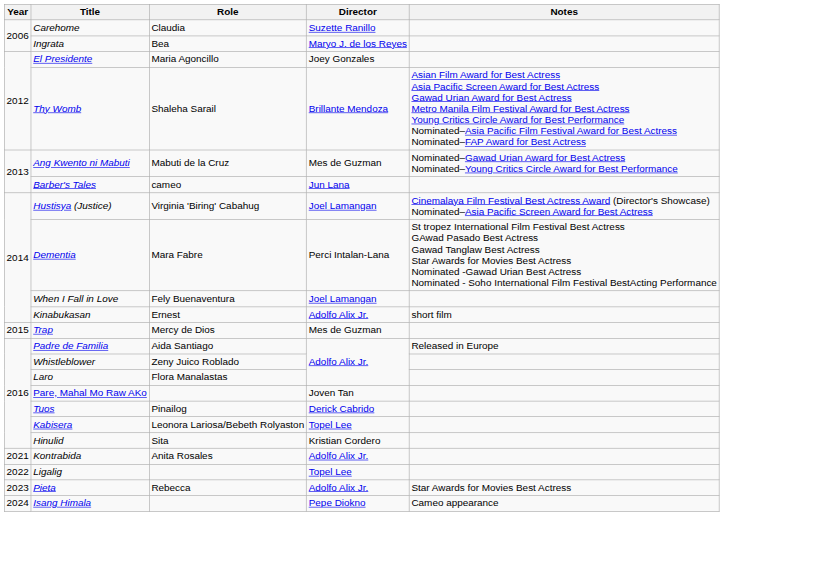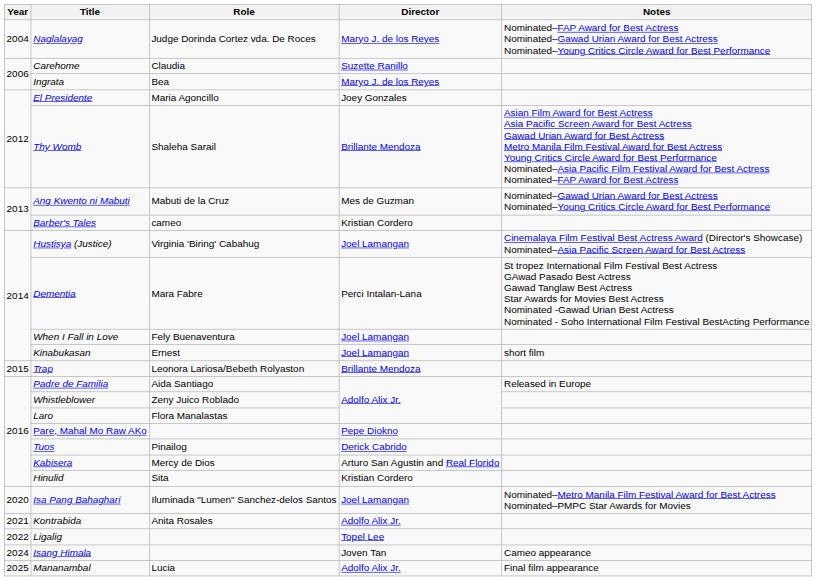 <table class="wikitable">
 <tr>
 <th>Year</th>
 <th>Title</th>
 <th>Role</th>
 <th>Director</th>
 <th>Notes</th>
+</tr>
+<tr>
+<td align="center">2004</td>
+<td><em><a href='#'>Naglalayag</a></em></td>
+<td>Judge Dorinda Cortez vda. De Roces</td>
+<td><a href='#'>Maryo J. de los Reyes</a></td>
+<td>Nominated–<a href='#'>FAP Award for Best Actress</a><br>Nominated–<a href='#'>Gawad Urian Award for Best Actress</a><br>Nominated–<a href='#'>Young Critics Circle Award for Best Performance</a></td>
 </tr>
 <tr>
 <td rowspan="2" align="center">2006</td>
 <td><em>Carehome</em></td>
 <td>Claudia</td>
 <td><a href='#'>Suzette Ranillo</a></td>
 <td></td>
 </tr>
 <tr>
 <td><em>Ingrata</em></td>
 <td>Bea</td>
 <td><a href='#'>Maryo J. de los Reyes</a></td>
 <td></td>
 </tr>
 <tr>
 <td rowspan="2" align="center">2012</td>
 <td><em><a href='#'>El Presidente</a></em></td>
 <td>Maria Agoncillo</td>
 <td>Joey Gonzales</td>
 <td></td>
 </tr>
 <tr>
 <td><em><a href='#'>Thy Womb</a></em></td>
 <td>Shaleha Sarail</td>
 <td><a href='#'>Brillante Mendoza</a></td>
 <td><a href='#'>Asian Film Award for Best Actress</a><br><a href='#'>Asia Pacific Screen Award for Best Actress</a><br><a href='#'>Gawad Urian Award for Best Actress</a><br><a href='#'>Metro Manila Film Festival Award for Best Actress</a><br><a href='#'>Young Critics Circle Award for Best Performance</a><br>Nominated–<a href='#'>Asia Pacific Film Festival Award for Best Actress</a><br>Nominated–<a href='#'>FAP Award for Best Actress</a></td>
 </tr>
 <tr>
 <td rowspan="2" align="center">2013</td>
 <td><em><a href='#'>Ang Kwento ni Mabuti</a></em></td>
 <td>Mabuti de la Cruz</td>
 <td>Mes de Guzman</td>
 <td>Nominated–<a href='#'>Gawad Urian Award for Best Actress</a><br>Nominated–<a href='#'>Young Critics Circle Award for Best Performance</a></td>
 </tr>
 <tr>
 <td><em><a href='#'>Barber's Tales</a></em></td>
 <td>cameo</td>
-<td><a href='#'>Jun Lana</a></td>
+<td>Kristian Cordero</td>
 <td></td>
 </tr>
 <tr>
 <td rowspan="4" align="center">2014</td>
 <td><em><a href='#'>Hustisya</a></em> <em>(Justice)</em></td>
 <td>Virginia 'Biring' Cabahug</td>
 <td><a href='#'>Joel Lamangan</a></td>
 <td><a href='#'>Cinemalaya Film Festival Best Actress Award</a> (Director's Showcase)<br>Nominated–<a href='#'>Asia Pacific Screen Award for Best Actress</a><br></td>
 </tr>
 <tr>
 <td><em><a href='#'>Dementia</a></em></td>
 <td>Mara Fabre</td>
 <td>Perci Intalan-Lana</td>
 <td>St tropez International Film Festival Best Actress<br>GAwad Pasado Best Actress<br>Gawad Tanglaw Best Actress<br>Star Awards for Movies Best Actress<br>Nominated -Gawad Urian Best Actress<br> Nominated - Soho International Film Festival BestActing Performance</td>
 </tr>
 <tr>
 <td><em>When I Fall in Love</em></td>
 <td>Fely Buenaventura</td>
 <td><a href='#'>Joel Lamangan</a></td>
 <td></td>
 </tr>
 <tr>
 <td><em>Kinabukasan</em></td>
 <td>Ernest</td>
-<td><a href='#'>Adolfo Alix Jr.</a></td>
+<td><a href='#'>Joel Lamangan</a></td>
 <td>short film</td>
 </tr>
 <tr>
 <td rowspan=1 align="center">2015</td>
 <td><em><a href='#'>Trap</a></em></td>
-<td>Mercy de Dios</td>
-<td>Mes de Guzman</td>
+<td>Leonora Lariosa/Bebeth Rolyaston</td>
+<td><a href='#'>Brillante Mendoza</a></td>
 <td></td>
 </tr>
 <tr>
 <td rowspan="7" align="center">2016</td>
 <td><em><a href='#'>Padre de Familia</a></em></td>
 <td>Aida Santiago</td>
 <td rowspan="3"><a href='#'>Adolfo Alix Jr.</a></td>
 <td>Released in Europe</td>
 </tr>
 <tr>
 <td><em>Whistleblower</em></td>
 <td>Zeny Juico Roblado</td>
 <td></td>
 </tr>
 <tr>
 <td><em>Laro</em></td>
 <td>Flora Manalastas</td>
 <td></td>
 </tr>
 <tr>
 <td><a href='#'>Pare, Mahal Mo Raw AKo</a></td>
 <td></td>
-<td>Joven Tan</td>
+<td><a href='#'>Pepe Diokno</a></td>
 <td></td>
 </tr>
 <tr>
 <td><em><a href='#'>Tuos</a></em></td>
 <td>Pinailog</td>
 <td><a href='#'>Derick Cabrido</a></td>
 <td></td>
 </tr>
 <tr>
 <td><em><a href='#'>Kabisera</a></em></td>
-<td>Leonora Lariosa/Bebeth Rolyaston</td>
-<td><a href='#'>Topel Lee</a></td>
+<td>Mercy de Dios</td>
+<td>Arturo San Agustin and <a href='#'>Real Florido</a></td>
 <td></td>
 </tr>
 <tr>
 <td><em>Hinulid</em></td>
 <td>Sita</td>
 <td>Kristian Cordero</td>
 <td></td>
+</tr>
+<tr>
+<td align="center">2020</td>
+<td><em><a href='#'>Isa Pang Bahaghari</a></em></td>
+<td>Iluminada "Lumen" Sanchez-delos Santos</td>
+<td><a href='#'>Joel Lamangan</a></td>
+<td>Nominated–<a href='#'>Metro Manila Film Festival Award for Best Actress</a><br>Nominated–PMPC Star Awards for Movies</td>
 </tr>
 <tr>
 <td align="center">2021</td>
 <td><em>Kontrabida</em></td>
 <td>Anita Rosales</td>
 <td><a href='#'>Adolfo Alix Jr.</a></td>
 <td></td>
 </tr>
 <tr>
 <td>2022</td>
 <td><em>Ligalig</em></td>
 <td></td>
 <td><a href='#'>Topel Lee</a></td>
 <td></td>
 </tr>
 <tr>
-<td>2023</td>
-<td><em><a href='#'>Pieta</a></em></td>
-<td>Rebecca</td>
-<td><a href='#'>Adolfo Alix Jr.</a></td>
-<td>Star Awards for Movies Best Actress</td>
-</tr>
-<tr>
 <td>2024</td>
 <td><em><a href='#'>Isang Himala</a></em></td>
 <td></td>
-<td><a href='#'>Pepe Diokno</a></td>
+<td>Joven Tan</td>
 <td>Cameo appearance</td>
 </tr>
+<tr>
+<td>2025</td>
+<td><em>Mananambal</em></td>
+<td>Lucia</td>
+<td><a href='#'>Adolfo Alix Jr.</a></td>
+<td>Final film appearance</td>
+</tr>
 </table>
